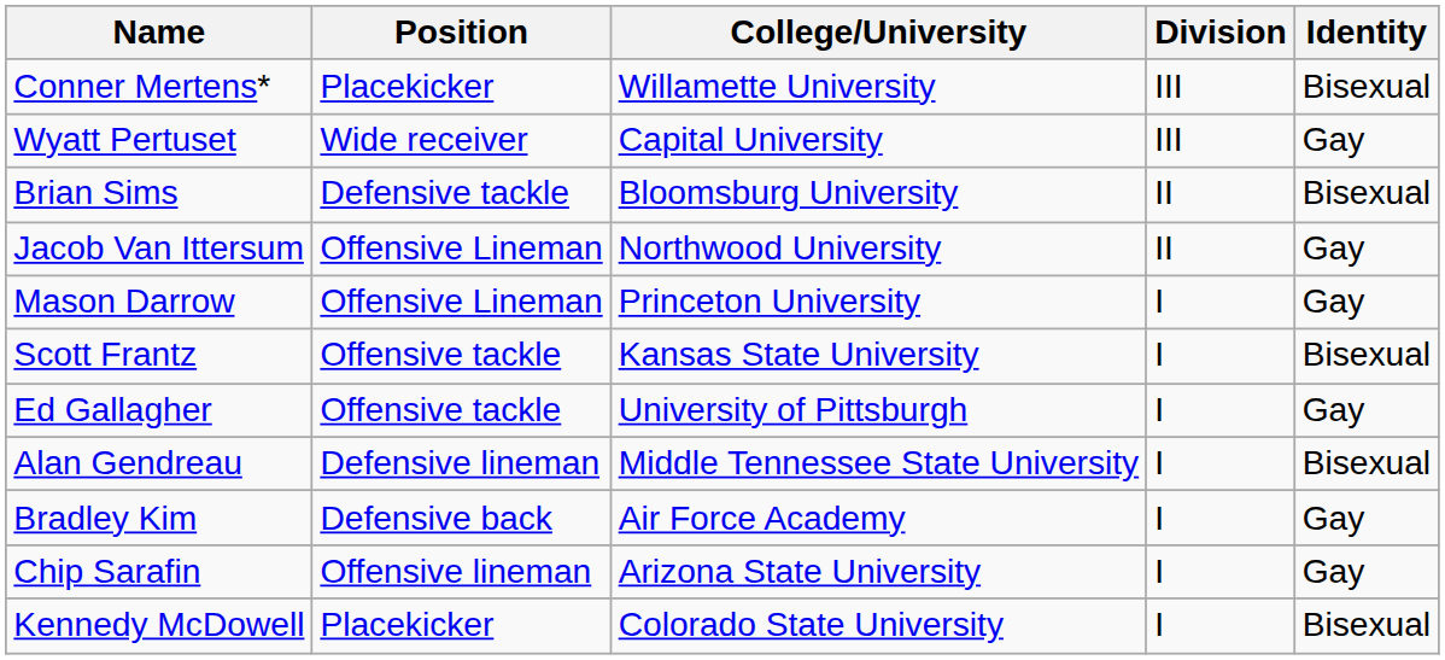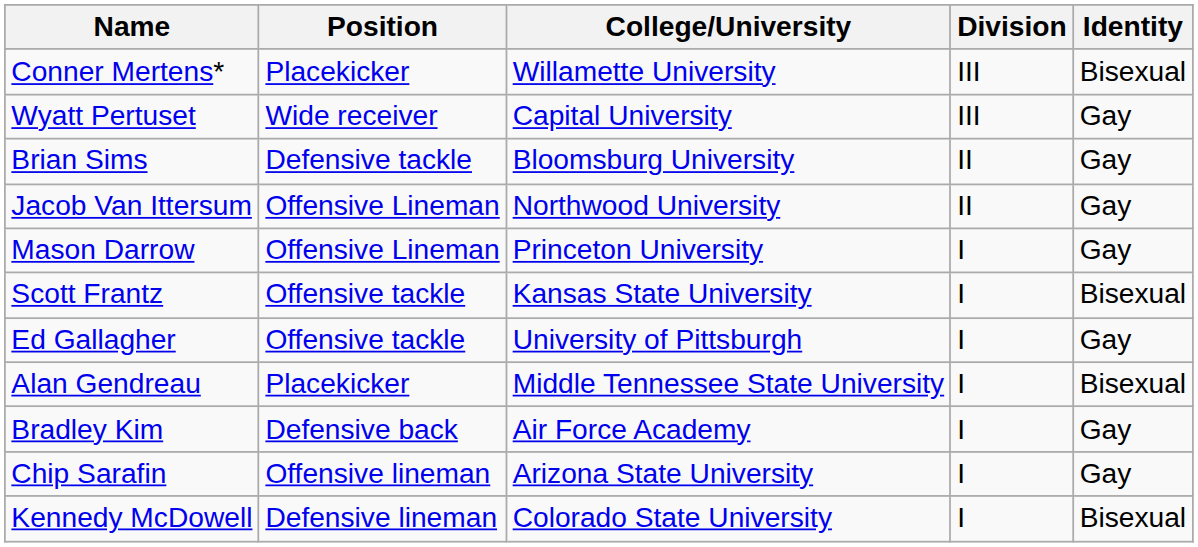 <table class="wikitable sortable">
 <tr>
 <th>Name</th>
 <th>Position</th>
 <th>College/University</th>
 <th>Division</th>
 <th>Identity</th>
 </tr>
 <tr>
 <td><a href='#'>Conner Mertens</a>*</td>
 <td><a href='#'>Placekicker</a></td>
 <td><a href='#'>Willamette University</a></td>
 <td>III</td>
 <td>Bisexual</td>
 </tr>
 <tr>
 <td><a href='#'>Wyatt Pertuset</a></td>
 <td><a href='#'>Wide receiver</a></td>
 <td><a href='#'>Capital University</a></td>
 <td>III</td>
 <td>Gay</td>
 </tr>
 <tr>
 <td><a href='#'>Brian Sims</a></td>
 <td><a href='#'>Defensive tackle</a></td>
 <td><a href='#'>Bloomsburg University</a></td>
 <td>II</td>
-<td>Bisexual</td>
+<td>Gay</td>
 </tr>
 <tr>
 <td><a href='#'>Jacob Van Ittersum</a></td>
 <td><a href='#'>Offensive Lineman</a></td>
 <td><a href='#'>Northwood University</a></td>
 <td>II</td>
 <td>Gay</td>
 </tr>
 <tr>
 <td><a href='#'>Mason Darrow</a></td>
 <td><a href='#'>Offensive Lineman</a></td>
 <td><a href='#'>Princeton University</a></td>
 <td>I</td>
 <td>Gay</td>
 </tr>
 <tr>
 <td><a href='#'>Scott Frantz</a></td>
 <td><a href='#'>Offensive tackle</a></td>
 <td><a href='#'>Kansas State University</a></td>
 <td>I</td>
 <td>Bisexual</td>
 </tr>
 <tr>
 <td><a href='#'>Ed Gallagher</a></td>
 <td><a href='#'>Offensive tackle</a></td>
 <td><a href='#'>University of Pittsburgh</a></td>
 <td>I</td>
 <td>Gay</td>
 </tr>
 <tr>
 <td><a href='#'>Alan Gendreau</a></td>
-<td><a href='#'>Defensive lineman</a></td>
+<td><a href='#'>Placekicker</a></td>
 <td><a href='#'>Middle Tennessee State University</a></td>
 <td>I</td>
 <td>Bisexual</td>
 </tr>
 <tr>
 <td><a href='#'>Bradley Kim</a></td>
 <td><a href='#'>Defensive back</a></td>
 <td><a href='#'>Air Force Academy</a></td>
 <td>I</td>
 <td>Gay</td>
 </tr>
 <tr>
 <td><a href='#'>Chip Sarafin</a></td>
 <td><a href='#'>Offensive lineman</a></td>
 <td><a href='#'>Arizona State University</a></td>
 <td>I</td>
 <td>Gay</td>
 </tr>
 <tr>
 <td><a href='#'>Kennedy McDowell</a></td>
-<td><a href='#'>Placekicker</a></td>
+<td><a href='#'>Defensive lineman</a></td>
 <td><a href='#'>Colorado State University</a></td>
 <td>I</td>
 <td>Bisexual</td>
 </tr>
 </table>
